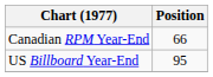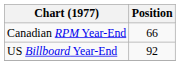 <table class="wikitable sortable" style="text-align:center;">
 <tr>
 <th scope="col">Chart (1977)</th>
 <th scope="col">Position</th>
 </tr>
 <tr>
 <td scope="row" align="left">Canadian <a href='#'><em>RPM</em> Year-End</a></td>
 <td>66</td>
 </tr>
 <tr>
 <td scope="row" align="left">US <a href='#'><em>Billboard</em> Year-End</a></td>
-<td>95</td>
+<td>92</td>
 </tr>
 <tr>
 </tr>
 </table>
